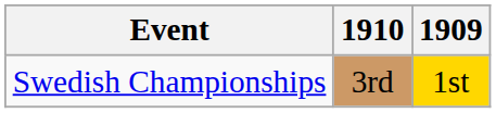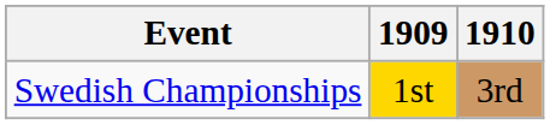 <table class="wikitable">
 <tr>
 <th>Event</th>
+<th>1909</th>
 <th>1910</th>
-<th>1909</th>
 </tr>
 <tr>
 <td><a href='#'>Swedish Championships</a></td>
+<td align="center" bgcolor="gold">1st</td>
 <td align="center" bgcolor="cc9966">3rd</td>
-<td align="center" bgcolor="gold">1st</td>
 </tr>
 </table>
